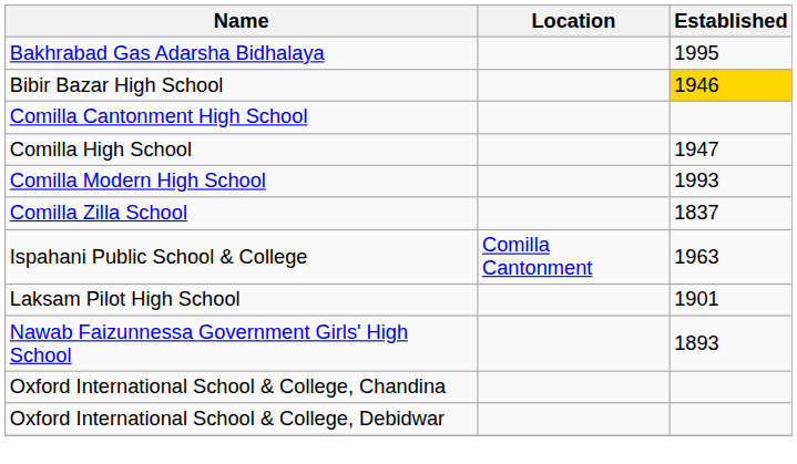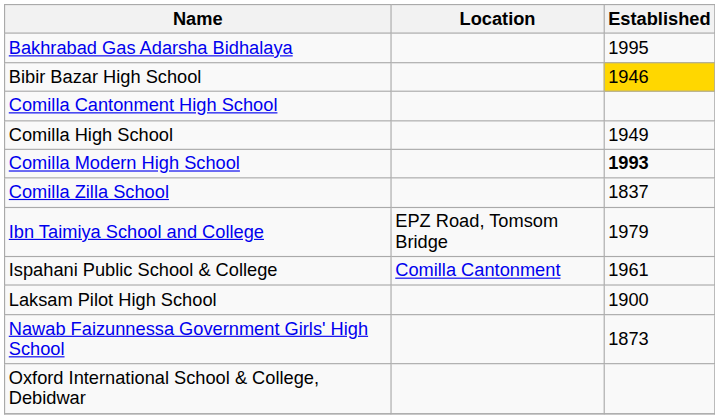 <table class="wikitable sortable" style="width:100%; height:100px;">
 <tr>
 <th>Name</th>
 <th>Location</th>
 <th>Established</th>
 </tr>
 <tr>
 <td><a href='#'>Bakhrabad Gas Adarsha Bidhalaya</a></td>
 <td></td>
 <td>1995</td>
 </tr>
 <tr>
 <td>Bibir Bazar High School</td>
 <td></td>
 <td style="background: gold;">1946</td>
 </tr>
 <tr>
 <td><a href='#'>Comilla Cantonment High School</a></td>
 <td></td>
 <td></td>
 </tr>
 <tr>
 <td>Comilla High School</td>
 <td></td>
-<td>1947</td>
+<td>1949</td>
 </tr>
 <tr>
 <td><a href='#'>Comilla Modern High School</a></td>
 <td></td>
-<td>1993</td>
+<td><strong>1993</strong></td>
 </tr>
 <tr>
 <td><a href='#'>Comilla Zilla School</a></td>
 <td></td>
 <td>1837</td>
 </tr>
 <tr>
+<td><a href='#'>Ibn Taimiya School and College</a></td>
+<td>EPZ Road, Tomsom Bridge</td>
+<td>1979</td>
+</tr>
+<tr>
 <td>Ispahani Public School & College</td>
 <td><a href='#'>Comilla Cantonment</a></td>
-<td>1963</td>
+<td>1961</td>
 </tr>
 <tr>
 <td>Laksam Pilot High School</td>
 <td></td>
-<td>1901</td>
+<td>1900</td>
 </tr>
 <tr>
 <td><a href='#'>Nawab Faizunnessa Government Girls' High School</a></td>
 <td></td>
-<td>1893</td>
-</tr>
-<tr>
-<td>Oxford International School & College, Chandina</td>
-<td></td>
-<td></td>
+<td>1873</td>
 </tr>
 <tr>
 <td>Oxford International School & College, Debidwar</td>
 <td></td>
 <td></td>
 </tr>
 <tr>
 </tr>
 </table>
